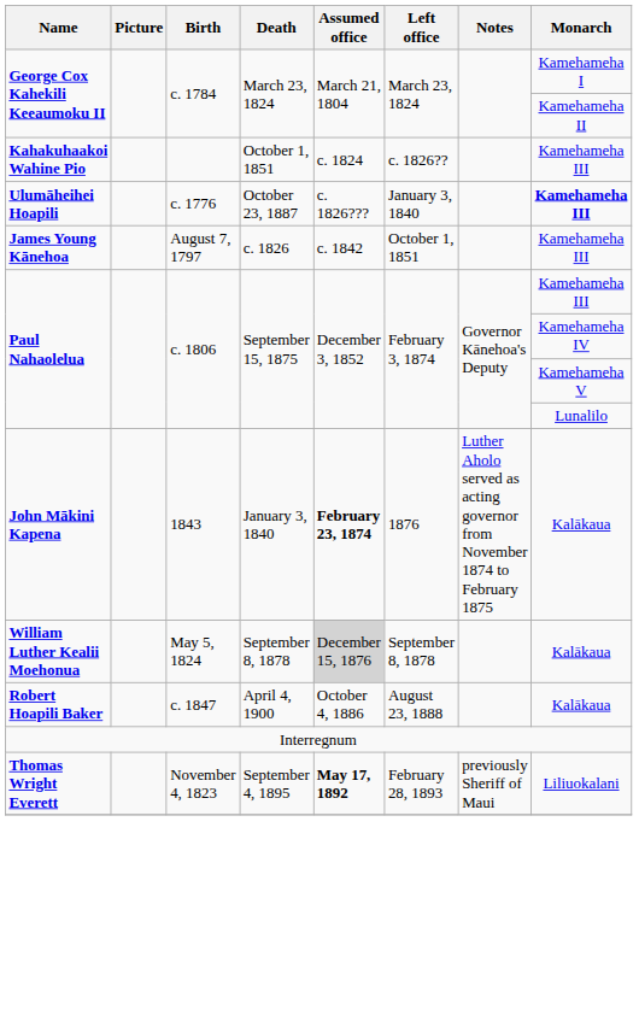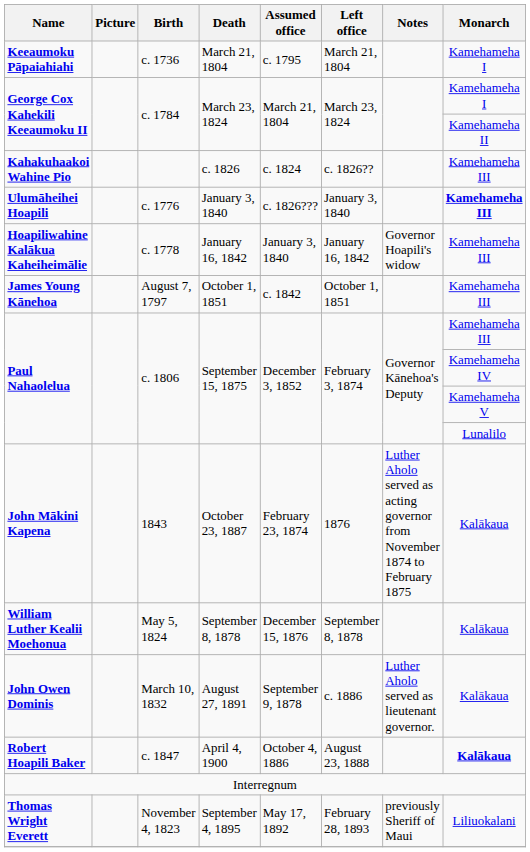 <table class="wikitable" style="font-size: 95%;">
 <tr>
 <th width = 10%>Name</th>
 <th class="unsortable" width = 6%>Picture</th>
 <th class="unsortable" width = 10%>Birth</th>
 <th class="unsortable" width = 10%>Death</th>
 <th class="unsortable" width = 10%>Assumed office</th>
 <th class="unsortable" width = 10%>Left office</th>
 <th class="unsortable" width = 8%>Notes</th>
 <th class="unsortable" width = 8%>Monarch</th>
+</tr>
+<tr>
+<td><strong><a href='#'>Keeaumoku Pāpaiahiahi</a></strong></td>
+<td></td>
+<td>c. 1736</td>
+<td>March 21, 1804</td>
+<td>c. 1795</td>
+<td>March 21, 1804</td>
+<td></td>
+<td rowspan=1 align=center><a href='#'>Kamehameha I</a></td>
 </tr>
 <tr>
 <td rowspan=2><strong><a href='#'>George Cox Kahekili Keeaumoku II</a></strong></td>
 <td rowspan=2></td>
 <td rowspan=2>c. 1784</td>
 <td rowspan=2>March 23, 1824</td>
 <td rowspan=2>March 21, 1804</td>
 <td rowspan=2>March 23, 1824</td>
 <td rowspan=2></td>
 <td rowspan=1 align=center><a href='#'>Kamehameha I</a></td>
 </tr>
 <tr>
 <td rowspan=1 align=center><a href='#'>Kamehameha II</a></td>
 </tr>
 <tr>
 <td><strong><a href='#'>Kahakuhaakoi Wahine Pio</a></strong></td>
 <td></td>
 <td></td>
-<td>October 1, 1851</td>
+<td>c. 1826</td>
 <td>c. 1824</td>
 <td>c. 1826??</td>
 <td></td>
 <td rowspan=1 align=center><a href='#'>Kamehameha III</a></td>
 </tr>
 <tr>
 <td><strong><a href='#'>Ulumāheihei Hoapili</a></strong></td>
 <td></td>
 <td>c. 1776</td>
-<td>October 23, 1887</td>
+<td>January 3, 1840</td>
 <td>c. 1826???</td>
 <td>January 3, 1840</td>
 <td></td>
 <td rowspan=1 align=center><strong><a href='#'>Kamehameha III</a></strong></td>
 </tr>
 <tr>
+<td><strong><a href='#'>Hoapiliwahine Kalākua Kaheiheimālie</a></strong></td>
+<td></td>
+<td>c. 1778</td>
+<td>January 16, 1842</td>
+<td>January 3, 1840</td>
+<td>January 16, 1842</td>
+<td>Governor Hoapili's widow</td>
+<td rowspan=1 align=center><a href='#'>Kamehameha III</a></td>
+</tr>
+<tr>
 <td><strong><a href='#'>James Young Kānehoa</a></strong></td>
 <td></td>
 <td>August 7, 1797</td>
-<td>c. 1826</td>
+<td>October 1, 1851</td>
 <td>c. 1842</td>
 <td>October 1, 1851</td>
 <td></td>
 <td rowspan=1 align=center><a href='#'>Kamehameha III</a></td>
 </tr>
 <tr>
 <td rowspan=4><strong><a href='#'>Paul Nahaolelua</a></strong></td>
 <td rowspan=4></td>
 <td rowspan=4>c. 1806</td>
 <td rowspan=4>September 15, 1875</td>
 <td rowspan=4>December 3, 1852</td>
 <td rowspan=4>February 3, 1874</td>
 <td rowspan=4>Governor Kānehoa's Deputy</td>
 <td rowspan=1 align=center><a href='#'>Kamehameha III</a></td>
 </tr>
 <tr>
 <td rowspan=1 align=center><a href='#'>Kamehameha IV</a></td>
 </tr>
 <tr>
 <td rowspan=1 align=center><a href='#'>Kamehameha V</a></td>
 </tr>
 <tr>
 <td rowspan=1 align=center><a href='#'>Lunalilo</a></td>
 </tr>
 <tr>
 <td><strong><a href='#'>John Mākini Kapena</a></strong></td>
 <td></td>
 <td>1843</td>
-<td>January 3, 1840</td>
-<td><strong>February 23, 1874</strong></td>
+<td>October 23, 1887</td>
+<td>February 23, 1874</td>
 <td>1876</td>
 <td><a href='#'>Luther Aholo</a> served as acting governor from November 1874 to February 1875</td>
 <td rowspan=1 align=center><a href='#'>Kalākaua</a></td>
 </tr>
 <tr>
 <td><strong><a href='#'>William Luther Kealii Moehonua</a></strong></td>
 <td></td>
 <td>May 5, 1824</td>
 <td>September 8, 1878</td>
-<td style="background: lightgrey;">December 15, 1876</td>
+<td>December 15, 1876</td>
 <td>September 8, 1878</td>
 <td></td>
+<td rowspan=1 align=center><a href='#'>Kalākaua</a></td>
+</tr>
+<tr>
+<td><strong><a href='#'>John Owen Dominis</a></strong></td>
+<td></td>
+<td>March 10, 1832</td>
+<td>August 27, 1891</td>
+<td>September 9, 1878</td>
+<td>c. 1886</td>
+<td><a href='#'>Luther Aholo</a> served as lieutenant governor.</td>
 <td rowspan=1 align=center><a href='#'>Kalākaua</a></td>
 </tr>
 <tr>
 <td><strong><a href='#'>Robert Hoapili Baker</a></strong></td>
 <td></td>
 <td>c. 1847</td>
 <td>April 4, 1900</td>
 <td>October 4, 1886</td>
 <td>August 23, 1888</td>
 <td></td>
-<td rowspan=1 align=center><a href='#'>Kalākaua</a></td>
+<td rowspan=1 align=center><strong><a href='#'>Kalākaua</a></strong></td>
 </tr>
 <tr>
 <td colspan=8 align=center>Interregnum</td>
 </tr>
 <tr>
 <td><strong><a href='#'>Thomas Wright Everett</a></strong></td>
 <td></td>
 <td>November 4, 1823</td>
 <td>September 4, 1895</td>
-<td><strong>May 17, 1892</strong></td>
+<td>May 17, 1892</td>
 <td>February 28, 1893</td>
 <td>previously Sheriff of Maui</td>
 <td rowspan=1 align=center><a href='#'>Liliuokalani</a></td>
 </tr>
 <tr>
 </tr>
 </table>
